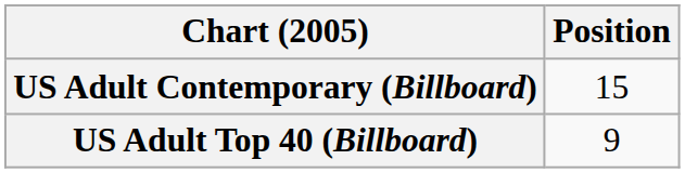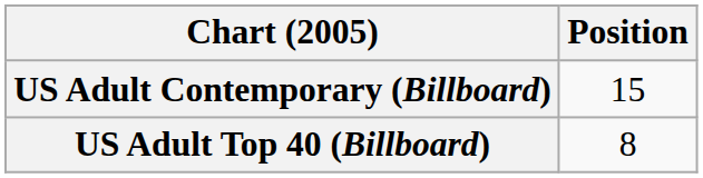 <table class="wikitable sortable plainrowheaders" style="text-align:center">
 <tr>
 <th>Chart (2005)</th>
 <th>Position</th>
 </tr>
 <tr>
 <th scope="row">US Adult Contemporary (<em>Billboard</em>)</th>
 <td>15</td>
 </tr>
 <tr>
 <th scope="row">US Adult Top 40 (<em>Billboard</em>)</th>
-<td>9</td>
+<td>8</td>
 </tr>
 </table>
